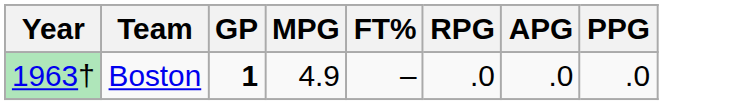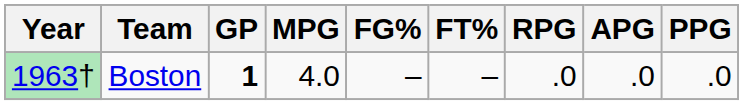 <table class="wikitable sortable" style="font-size:95%; text-align:right;">
 <tr>
 <th>Year</th>
 <th>Team</th>
 <th>GP</th>
 <th>MPG</th>
+<th>FG%</th>
 <th>FT%</th>
 <th>RPG</th>
 <th>APG</th>
 <th>PPG</th>
 </tr>
 <tr>
 <td style="text-align:left; background:#afe6ba;"><a href='#'>1963</a>†</td>
 <td style="text-align:left;"><a href='#'>Boston</a></td>
 <td><strong>1</strong></td>
-<td>4.9</td>
+<td>4.0</td>
+<td>–</td>
 <td>–</td>
 <td>.0</td>
 <td>.0</td>
 <td>.0</td>
 </tr>
 </table>
